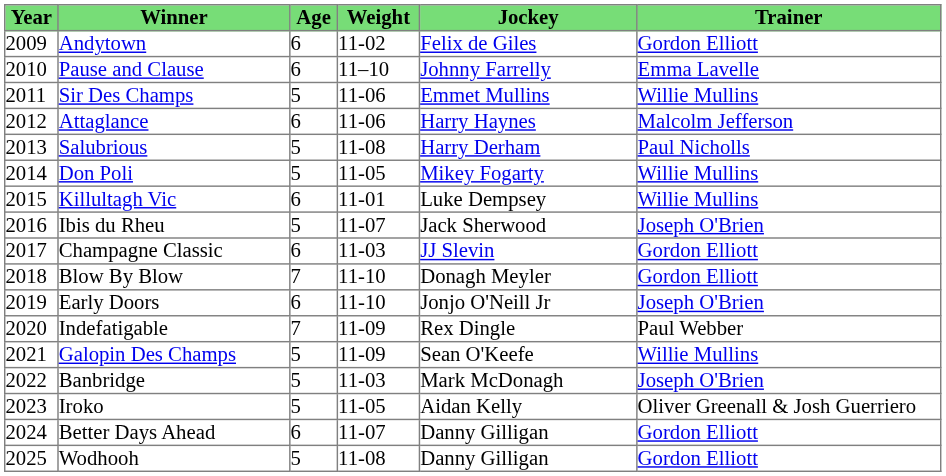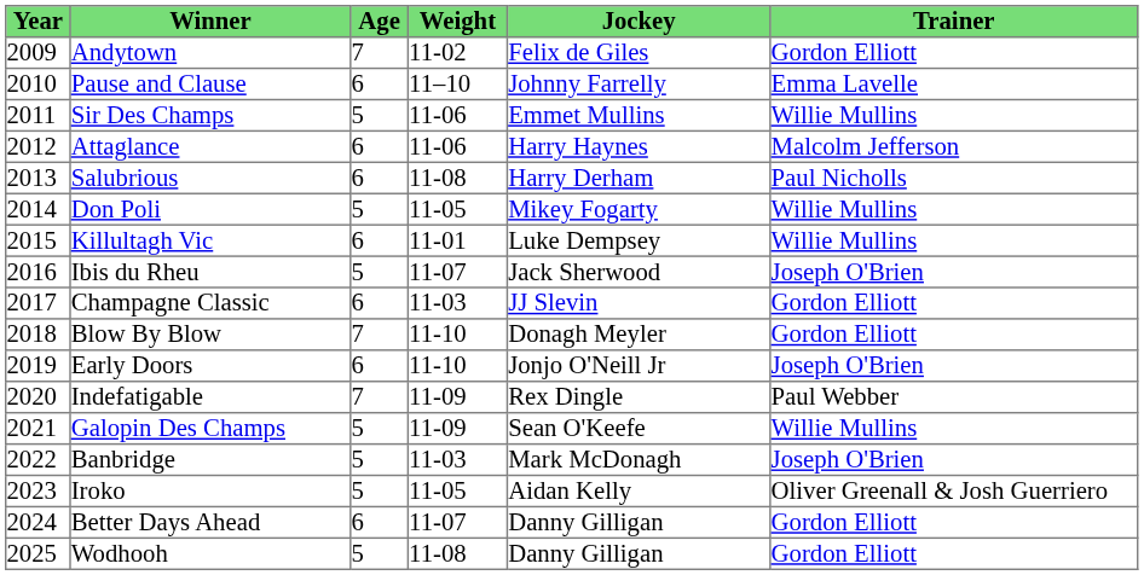 <table class = "sortable" | border="1" cellpadding="0" style="border-collapse: collapse; font-size:90%">
 <tr bgcolor="#77dd77" align="center">
 <th width="36px"><strong>Year</strong><br></th>
 <th width="160px"><strong>Winner</strong><br></th>
 <th width="32px"><strong>Age</strong><br></th>
 <th width="56px"><strong>Weight</strong><br></th>
 <th width="150px"><strong>Jockey</strong><br></th>
 <th width="210px"><strong>Trainer</strong><br></th>
 </tr>
 <tr>
 <td>2009</td>
 <td><a href='#'>Andytown</a></td>
-<td>6</td>
+<td>7</td>
 <td>11-02</td>
 <td><a href='#'>Felix de Giles</a></td>
 <td><a href='#'>Gordon Elliott</a></td>
 </tr>
 <tr>
 <td>2010</td>
 <td><a href='#'>Pause and Clause</a></td>
 <td>6</td>
 <td>11–10</td>
 <td><a href='#'>Johnny Farrelly</a></td>
 <td><a href='#'>Emma Lavelle</a></td>
 </tr>
 <tr>
 <td>2011</td>
 <td><a href='#'>Sir Des Champs</a></td>
 <td>5</td>
 <td>11-06</td>
 <td><a href='#'>Emmet Mullins</a></td>
 <td><a href='#'>Willie Mullins</a></td>
 </tr>
 <tr>
 <td>2012</td>
 <td><a href='#'>Attaglance</a></td>
 <td>6</td>
 <td>11-06</td>
 <td><a href='#'>Harry Haynes</a></td>
 <td><a href='#'>Malcolm Jefferson</a></td>
 </tr>
 <tr>
 <td>2013</td>
 <td><a href='#'>Salubrious</a></td>
-<td>5</td>
+<td>6</td>
 <td>11-08</td>
 <td><a href='#'>Harry Derham</a></td>
 <td><a href='#'>Paul Nicholls</a></td>
 </tr>
 <tr>
 <td>2014</td>
 <td><a href='#'>Don Poli</a></td>
 <td>5</td>
 <td>11-05</td>
 <td><a href='#'>Mikey Fogarty</a></td>
 <td><a href='#'>Willie Mullins</a></td>
 </tr>
 <tr>
 <td>2015</td>
 <td><a href='#'>Killultagh Vic</a></td>
 <td>6</td>
 <td>11-01</td>
 <td>Luke Dempsey</td>
 <td><a href='#'>Willie Mullins</a></td>
 </tr>
 <tr>
 <td>2016</td>
 <td>Ibis du Rheu</td>
 <td>5</td>
 <td>11-07</td>
 <td>Jack Sherwood</td>
 <td><a href='#'>Joseph O'Brien</a></td>
 </tr>
 <tr>
 <td>2017</td>
 <td>Champagne Classic</td>
 <td>6</td>
 <td>11-03</td>
 <td><a href='#'>JJ Slevin</a></td>
 <td><a href='#'>Gordon Elliott</a></td>
 </tr>
 <tr>
 <td>2018</td>
 <td>Blow By Blow</td>
 <td>7</td>
 <td>11-10</td>
 <td>Donagh Meyler</td>
 <td><a href='#'>Gordon Elliott</a></td>
 </tr>
 <tr>
 <td>2019</td>
 <td>Early Doors</td>
 <td>6</td>
 <td>11-10</td>
 <td>Jonjo O'Neill Jr</td>
 <td><a href='#'>Joseph O'Brien</a></td>
 </tr>
 <tr>
 <td>2020</td>
 <td>Indefatigable</td>
 <td>7</td>
 <td>11-09</td>
 <td>Rex Dingle</td>
 <td>Paul Webber</td>
 </tr>
 <tr>
 <td>2021</td>
 <td><a href='#'>Galopin Des Champs</a></td>
 <td>5</td>
 <td>11-09</td>
 <td>Sean O'Keefe</td>
 <td><a href='#'>Willie Mullins</a></td>
 </tr>
 <tr>
 <td>2022</td>
 <td>Banbridge</td>
 <td>5</td>
 <td>11-03</td>
 <td>Mark McDonagh</td>
 <td><a href='#'>Joseph O'Brien</a></td>
 </tr>
 <tr>
 <td>2023</td>
 <td>Iroko</td>
 <td>5</td>
 <td>11-05</td>
 <td>Aidan Kelly</td>
 <td>Oliver Greenall & Josh Guerriero</td>
 </tr>
 <tr>
 <td>2024</td>
 <td>Better Days Ahead</td>
 <td>6</td>
 <td>11-07</td>
 <td>Danny Gilligan</td>
 <td><a href='#'>Gordon Elliott</a></td>
 </tr>
 <tr>
 <td>2025</td>
 <td>Wodhooh</td>
 <td>5</td>
 <td>11-08</td>
 <td>Danny Gilligan</td>
 <td><a href='#'>Gordon Elliott</a></td>
 </tr>
 </table>
